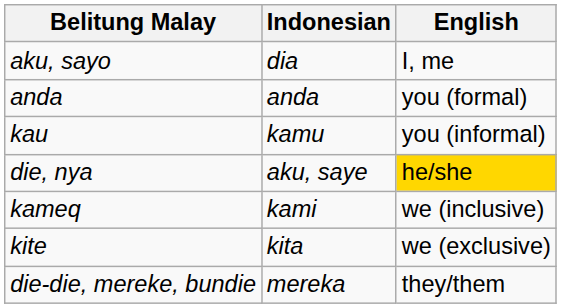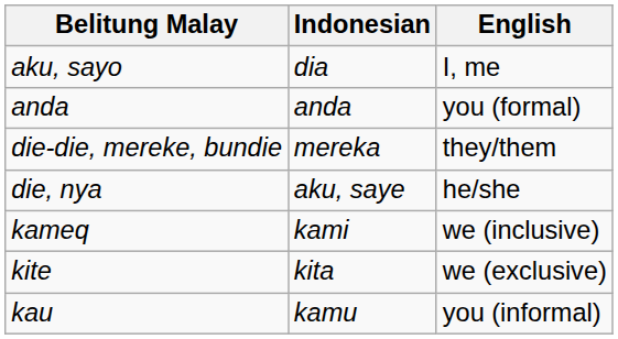 <table class="wikitable">
 <tr>
 <th>Belitung Malay</th>
 <th>Indonesian</th>
 <th>English</th>
 </tr>
 <tr>
 <td><em>aku, sayo</em></td>
 <td><em>dia</em></td>
 <td>I, me</td>
 </tr>
 <tr>
 <td><em>anda</em></td>
 <td><em>anda</em></td>
 <td>you (formal)</td>
 </tr>
 <tr>
-<td><em>kau</em></td>
-<td><em>kamu</em></td>
-<td>you (informal)</td>
+<td><em>die-die, mereke, bundie</em></td>
+<td><em>mereka</em></td>
+<td>they/them</td>
 </tr>
 <tr>
 <td><em>die, nya</em></td>
 <td><em>aku, saye</em></td>
-<td style="background: gold;">he/she</td>
+<td>he/she</td>
 </tr>
 <tr>
 <td><em>kameq</em></td>
 <td><em>kami</em></td>
 <td>we (inclusive)</td>
 </tr>
 <tr>
 <td><em>kite</em></td>
 <td><em>kita</em></td>
 <td>we (exclusive)</td>
 </tr>
 <tr>
-<td><em>die-die, mereke, bundie</em></td>
-<td><em>mereka</em></td>
-<td>they/them</td>
+<td><em>kau</em></td>
+<td><em>kamu</em></td>
+<td>you (informal)</td>
 </tr>
 </table>
